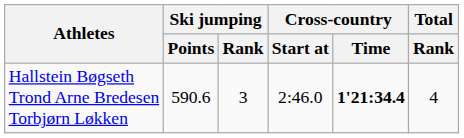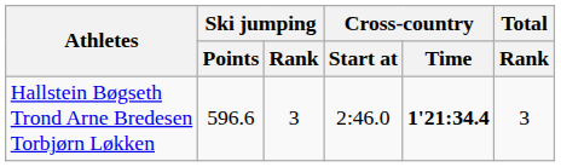 <table class="wikitable" border="1" style="font-size:90%">
 <tr>
 <th rowspan="2">Athletes</th>
 <th colspan="2">Ski jumping</th>
 <th colspan="2">Cross-country</th>
 <th>Total</th>
 </tr>
 <tr>
 <th>Points</th>
 <th>Rank</th>
 <th>Start at</th>
 <th>Time</th>
 <th>Rank</th>
 </tr>
 <tr>
 <td><a href='#'>Hallstein Bøgseth</a><br><a href='#'>Trond Arne Bredesen</a><br><a href='#'>Torbjørn Løkken</a></td>
-<td align=center>590.6</td>
+<td align=center>596.6</td>
 <td align=center>3</td>
 <td align=center>2:46.0</td>
 <td align=center><strong>1'21:34.4</strong></td>
-<td align=center>4</td>
+<td align=center>3</td>
 </tr>
 </table>
